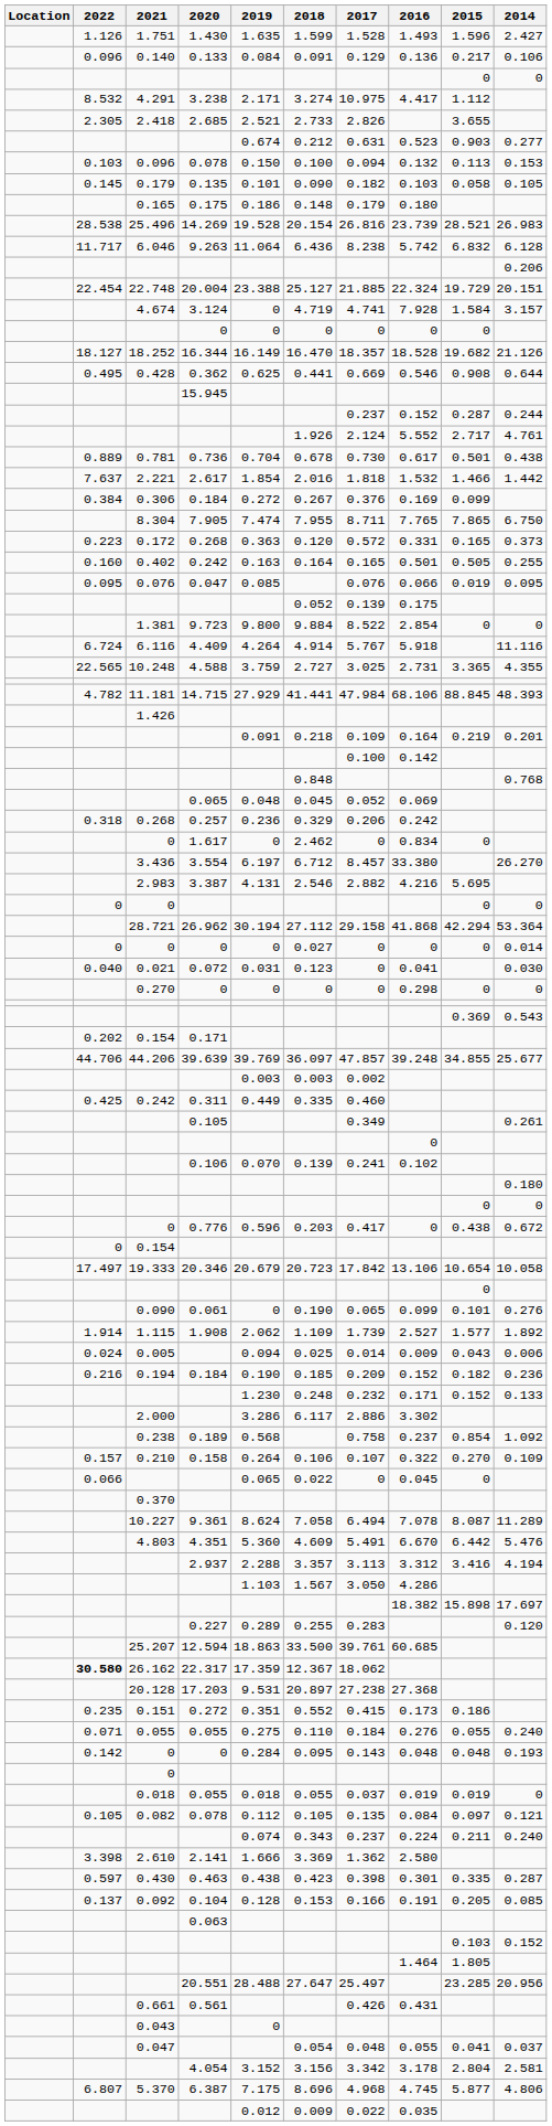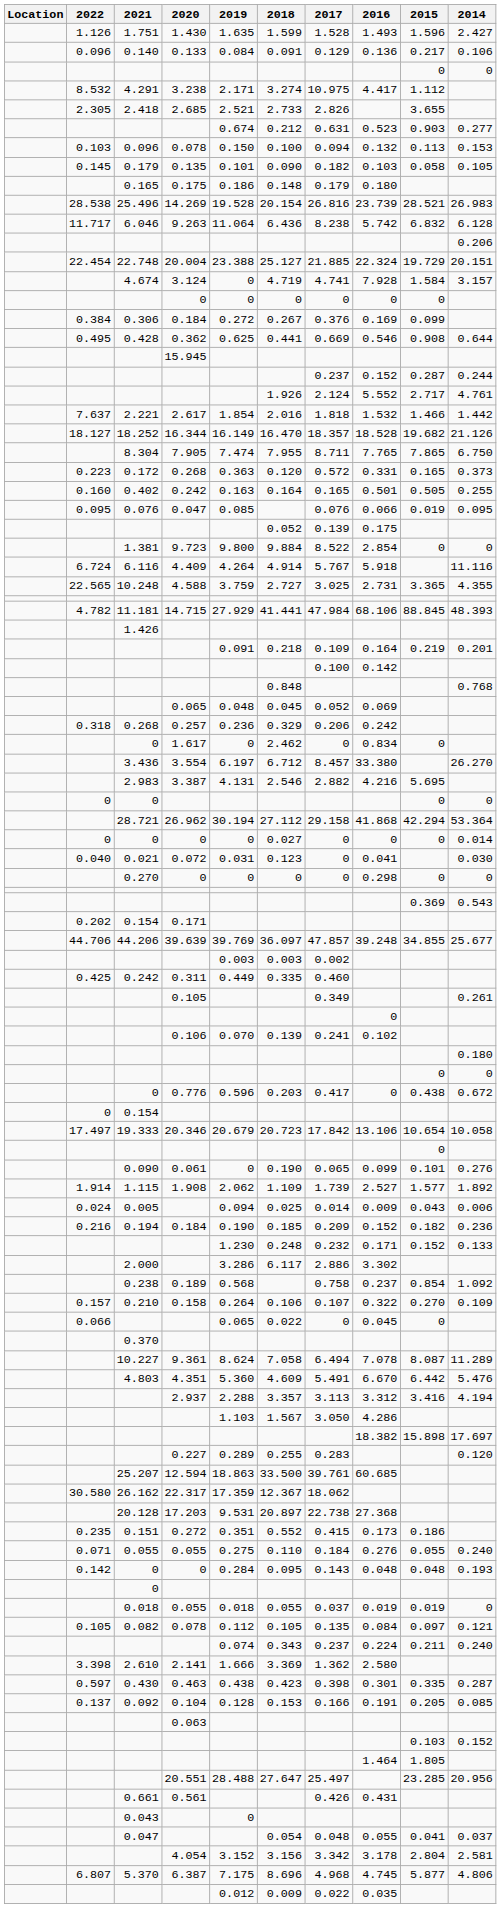 <table class="wikitable sortable mw-datatable sticky-table-row1 sticky-table-col1 sort-under static-row-numbers" style=text-align:right;>
 <tr>
 <th>Location</th>
 <th>2022</th>
 <th>2021</th>
 <th>2020</th>
 <th>2019</th>
 <th>2018</th>
 <th>2017</th>
 <th>2016</th>
 <th>2015</th>
 <th>2014</th>
 </tr>
 <tr>
 <td></td>
 <td>1.126</td>
 <td>1.751</td>
 <td>1.430</td>
 <td>1.635</td>
 <td>1.599</td>
 <td>1.528</td>
 <td>1.493</td>
 <td>1.596</td>
 <td>2.427</td>
 </tr>
 <tr>
 <td></td>
 <td>0.096</td>
 <td>0.140</td>
 <td>0.133</td>
 <td>0.084</td>
 <td>0.091</td>
 <td>0.129</td>
 <td>0.136</td>
 <td>0.217</td>
 <td>0.106</td>
 </tr>
 <tr>
 <td></td>
 <td></td>
 <td></td>
 <td></td>
 <td></td>
 <td></td>
 <td></td>
 <td></td>
 <td>0</td>
 <td>0</td>
 </tr>
 <tr>
 <td></td>
 <td>8.532</td>
 <td>4.291</td>
 <td>3.238</td>
 <td>2.171</td>
 <td>3.274</td>
 <td>10.975</td>
 <td>4.417</td>
 <td>1.112</td>
 <td></td>
 </tr>
 <tr>
 <td></td>
 <td>2.305</td>
 <td>2.418</td>
 <td>2.685</td>
 <td>2.521</td>
 <td>2.733</td>
 <td>2.826</td>
 <td></td>
 <td>3.655</td>
 <td></td>
 </tr>
 <tr>
 <td></td>
 <td></td>
 <td></td>
 <td></td>
 <td>0.674</td>
 <td>0.212</td>
 <td>0.631</td>
 <td>0.523</td>
 <td>0.903</td>
 <td>0.277</td>
 </tr>
 <tr>
 <td></td>
 <td>0.103</td>
 <td>0.096</td>
 <td>0.078</td>
 <td>0.150</td>
 <td>0.100</td>
 <td>0.094</td>
 <td>0.132</td>
 <td>0.113</td>
 <td>0.153</td>
 </tr>
 <tr>
 <td></td>
 <td>0.145</td>
 <td>0.179</td>
 <td>0.135</td>
 <td>0.101</td>
 <td>0.090</td>
 <td>0.182</td>
 <td>0.103</td>
 <td>0.058</td>
 <td>0.105</td>
 </tr>
 <tr>
 <td></td>
 <td></td>
 <td>0.165</td>
 <td>0.175</td>
 <td>0.186</td>
 <td>0.148</td>
 <td>0.179</td>
 <td>0.180</td>
 <td></td>
 <td></td>
 </tr>
 <tr>
 <td></td>
 <td>28.538</td>
 <td>25.496</td>
 <td>14.269</td>
 <td>19.528</td>
 <td>20.154</td>
 <td>26.816</td>
 <td>23.739</td>
 <td>28.521</td>
 <td>26.983</td>
 </tr>
 <tr>
 <td></td>
 <td>11.717</td>
 <td>6.046</td>
 <td>9.263</td>
 <td>11.064</td>
 <td>6.436</td>
 <td>8.238</td>
 <td>5.742</td>
 <td>6.832</td>
 <td>6.128</td>
 </tr>
 <tr>
 <td></td>
 <td></td>
 <td></td>
 <td></td>
 <td></td>
 <td></td>
 <td></td>
 <td></td>
 <td></td>
 <td>0.206</td>
 </tr>
 <tr>
 <td></td>
 <td>22.454</td>
 <td>22.748</td>
 <td>20.004</td>
 <td>23.388</td>
 <td>25.127</td>
 <td>21.885</td>
 <td>22.324</td>
 <td>19.729</td>
 <td>20.151</td>
 </tr>
 <tr>
 <td></td>
 <td></td>
 <td>4.674</td>
 <td>3.124</td>
 <td>0</td>
 <td>4.719</td>
 <td>4.741</td>
 <td>7.928</td>
 <td>1.584</td>
 <td>3.157</td>
 </tr>
 <tr>
 <td></td>
 <td></td>
 <td></td>
 <td>0</td>
 <td>0</td>
 <td>0</td>
 <td>0</td>
 <td>0</td>
 <td>0</td>
 <td></td>
 </tr>
 <tr>
 <td></td>
-<td>18.127</td>
-<td>18.252</td>
-<td>16.344</td>
-<td>16.149</td>
-<td>16.470</td>
-<td>18.357</td>
-<td>18.528</td>
-<td>19.682</td>
-<td>21.126</td>
+<td>0.384</td>
+<td>0.306</td>
+<td>0.184</td>
+<td>0.272</td>
+<td>0.267</td>
+<td>0.376</td>
+<td>0.169</td>
+<td>0.099</td>
+<td></td>
 </tr>
 <tr>
 <td></td>
 <td>0.495</td>
 <td>0.428</td>
 <td>0.362</td>
 <td>0.625</td>
 <td>0.441</td>
 <td>0.669</td>
 <td>0.546</td>
 <td>0.908</td>
 <td>0.644</td>
 </tr>
 <tr>
 <td></td>
 <td></td>
 <td></td>
 <td>15.945</td>
 <td></td>
 <td></td>
 <td></td>
 <td></td>
 <td></td>
 <td></td>
 </tr>
 <tr>
 <td></td>
 <td></td>
 <td></td>
 <td></td>
 <td></td>
 <td></td>
 <td>0.237</td>
 <td>0.152</td>
 <td>0.287</td>
 <td>0.244</td>
 </tr>
 <tr>
 <td></td>
 <td></td>
 <td></td>
 <td></td>
 <td></td>
 <td>1.926</td>
 <td>2.124</td>
 <td>5.552</td>
 <td>2.717</td>
 <td>4.761</td>
 </tr>
 <tr>
 <td></td>
-<td>0.889</td>
-<td>0.781</td>
-<td>0.736</td>
-<td>0.704</td>
-<td>0.678</td>
-<td>0.730</td>
-<td>0.617</td>
-<td>0.501</td>
-<td>0.438</td>
-</tr>
-<tr>
-<td></td>
 <td>7.637</td>
 <td>2.221</td>
 <td>2.617</td>
 <td>1.854</td>
 <td>2.016</td>
 <td>1.818</td>
 <td>1.532</td>
 <td>1.466</td>
 <td>1.442</td>
 </tr>
 <tr>
 <td></td>
-<td>0.384</td>
-<td>0.306</td>
-<td>0.184</td>
-<td>0.272</td>
-<td>0.267</td>
-<td>0.376</td>
-<td>0.169</td>
-<td>0.099</td>
-<td></td>
+<td>18.127</td>
+<td>18.252</td>
+<td>16.344</td>
+<td>16.149</td>
+<td>16.470</td>
+<td>18.357</td>
+<td>18.528</td>
+<td>19.682</td>
+<td>21.126</td>
 </tr>
 <tr>
 <td></td>
 <td></td>
 <td>8.304</td>
 <td>7.905</td>
 <td>7.474</td>
 <td>7.955</td>
 <td>8.711</td>
 <td>7.765</td>
 <td>7.865</td>
 <td>6.750</td>
 </tr>
 <tr>
 <td></td>
 <td>0.223</td>
 <td>0.172</td>
 <td>0.268</td>
 <td>0.363</td>
 <td>0.120</td>
 <td>0.572</td>
 <td>0.331</td>
 <td>0.165</td>
 <td>0.373</td>
 </tr>
 <tr>
 <td></td>
 <td>0.160</td>
 <td>0.402</td>
 <td>0.242</td>
 <td>0.163</td>
 <td>0.164</td>
 <td>0.165</td>
 <td>0.501</td>
 <td>0.505</td>
 <td>0.255</td>
 </tr>
 <tr>
 <td></td>
 <td>0.095</td>
 <td>0.076</td>
 <td>0.047</td>
 <td>0.085</td>
 <td></td>
 <td>0.076</td>
 <td>0.066</td>
 <td>0.019</td>
 <td>0.095</td>
 </tr>
 <tr>
 <td></td>
 <td></td>
 <td></td>
 <td></td>
 <td></td>
 <td>0.052</td>
 <td>0.139</td>
 <td>0.175</td>
 <td></td>
 <td></td>
 </tr>
 <tr>
 <td></td>
 <td></td>
 <td>1.381</td>
 <td>9.723</td>
 <td>9.800</td>
 <td>9.884</td>
 <td>8.522</td>
 <td>2.854</td>
 <td>0</td>
 <td>0</td>
 </tr>
 <tr>
 <td></td>
 <td>6.724</td>
 <td>6.116</td>
 <td>4.409</td>
 <td>4.264</td>
 <td>4.914</td>
 <td>5.767</td>
 <td>5.918</td>
 <td></td>
 <td>11.116</td>
 </tr>
 <tr>
 <td></td>
 <td>22.565</td>
 <td>10.248</td>
 <td>4.588</td>
 <td>3.759</td>
 <td>2.727</td>
 <td>3.025</td>
 <td>2.731</td>
 <td>3.365</td>
 <td>4.355</td>
 </tr>
 <tr>
 <td></td>
 <td></td>
 <td></td>
 <td></td>
 <td></td>
 <td></td>
 <td></td>
 <td></td>
 <td></td>
 <td></td>
 </tr>
 <tr>
 <td></td>
 <td>4.782</td>
 <td>11.181</td>
 <td>14.715</td>
 <td>27.929</td>
 <td>41.441</td>
 <td>47.984</td>
 <td>68.106</td>
 <td>88.845</td>
 <td>48.393</td>
 </tr>
 <tr>
 <td></td>
 <td></td>
 <td>1.426</td>
 <td></td>
 <td></td>
 <td></td>
 <td></td>
 <td></td>
 <td></td>
 <td></td>
 </tr>
 <tr>
 <td></td>
 <td></td>
 <td></td>
 <td></td>
 <td>0.091</td>
 <td>0.218</td>
 <td>0.109</td>
 <td>0.164</td>
 <td>0.219</td>
 <td>0.201</td>
 </tr>
 <tr>
 <td></td>
 <td></td>
 <td></td>
 <td></td>
 <td></td>
 <td></td>
 <td>0.100</td>
 <td>0.142</td>
 <td></td>
 <td></td>
 </tr>
 <tr>
 <td></td>
 <td></td>
 <td></td>
 <td></td>
 <td></td>
 <td>0.848</td>
 <td></td>
 <td></td>
 <td></td>
 <td>0.768</td>
 </tr>
 <tr>
 <td></td>
 <td></td>
 <td></td>
 <td>0.065</td>
 <td>0.048</td>
 <td>0.045</td>
 <td>0.052</td>
 <td>0.069</td>
 <td></td>
 <td></td>
 </tr>
 <tr>
 <td></td>
 <td>0.318</td>
 <td>0.268</td>
 <td>0.257</td>
 <td>0.236</td>
 <td>0.329</td>
 <td>0.206</td>
 <td>0.242</td>
 <td></td>
 <td></td>
 </tr>
 <tr>
 <td></td>
 <td></td>
 <td>0</td>
 <td>1.617</td>
 <td>0</td>
 <td>2.462</td>
 <td>0</td>
 <td>0.834</td>
 <td>0</td>
 <td></td>
 </tr>
 <tr>
 <td></td>
 <td></td>
 <td>3.436</td>
 <td>3.554</td>
 <td>6.197</td>
 <td>6.712</td>
 <td>8.457</td>
 <td>33.380</td>
 <td></td>
 <td>26.270</td>
 </tr>
 <tr>
 <td></td>
 <td></td>
 <td>2.983</td>
 <td>3.387</td>
 <td>4.131</td>
 <td>2.546</td>
 <td>2.882</td>
 <td>4.216</td>
 <td>5.695</td>
 <td></td>
 </tr>
 <tr>
 <td></td>
 <td>0</td>
 <td>0</td>
 <td></td>
 <td></td>
 <td></td>
 <td></td>
 <td></td>
 <td>0</td>
 <td>0</td>
 </tr>
 <tr>
 <td></td>
 <td></td>
 <td>28.721</td>
 <td>26.962</td>
 <td>30.194</td>
 <td>27.112</td>
 <td>29.158</td>
 <td>41.868</td>
 <td>42.294</td>
 <td>53.364</td>
 </tr>
 <tr>
 <td></td>
 <td>0</td>
 <td>0</td>
 <td>0</td>
 <td>0</td>
 <td>0.027</td>
 <td>0</td>
 <td>0</td>
 <td>0</td>
 <td>0.014</td>
 </tr>
 <tr>
 <td></td>
 <td>0.040</td>
 <td>0.021</td>
 <td>0.072</td>
 <td>0.031</td>
 <td>0.123</td>
 <td>0</td>
 <td>0.041</td>
 <td></td>
 <td>0.030</td>
 </tr>
 <tr>
 <td></td>
 <td></td>
 <td>0.270</td>
 <td>0</td>
 <td>0</td>
 <td>0</td>
 <td>0</td>
 <td>0.298</td>
 <td>0</td>
 <td>0</td>
 </tr>
 <tr>
 <td></td>
 <td></td>
 <td></td>
 <td></td>
 <td></td>
 <td></td>
 <td></td>
 <td></td>
 <td></td>
 <td></td>
 </tr>
 <tr>
 <td></td>
 <td></td>
 <td></td>
 <td></td>
 <td></td>
 <td></td>
 <td></td>
 <td></td>
 <td>0.369</td>
 <td>0.543</td>
 </tr>
 <tr>
 <td></td>
 <td>0.202</td>
 <td>0.154</td>
 <td>0.171</td>
 <td></td>
 <td></td>
 <td></td>
 <td></td>
 <td></td>
 <td></td>
 </tr>
 <tr>
 <td></td>
 <td>44.706</td>
 <td>44.206</td>
 <td>39.639</td>
 <td>39.769</td>
 <td>36.097</td>
 <td>47.857</td>
 <td>39.248</td>
 <td>34.855</td>
 <td>25.677</td>
 </tr>
 <tr>
 <td></td>
 <td></td>
 <td></td>
 <td></td>
 <td>0.003</td>
 <td>0.003</td>
 <td>0.002</td>
 <td></td>
 <td></td>
 <td></td>
 </tr>
 <tr>
 <td></td>
 <td>0.425</td>
 <td>0.242</td>
 <td>0.311</td>
 <td>0.449</td>
 <td>0.335</td>
 <td>0.460</td>
 <td></td>
 <td></td>
 <td></td>
 </tr>
 <tr>
 <td></td>
 <td></td>
 <td></td>
 <td>0.105</td>
 <td></td>
 <td></td>
 <td>0.349</td>
 <td></td>
 <td></td>
 <td>0.261</td>
 </tr>
 <tr>
 <td></td>
 <td></td>
 <td></td>
 <td></td>
 <td></td>
 <td></td>
 <td></td>
 <td>0</td>
 <td></td>
 <td></td>
 </tr>
 <tr>
 <td></td>
 <td></td>
 <td></td>
 <td>0.106</td>
 <td>0.070</td>
 <td>0.139</td>
 <td>0.241</td>
 <td>0.102</td>
 <td></td>
 <td></td>
 </tr>
 <tr>
 <td></td>
 <td></td>
 <td></td>
 <td></td>
 <td></td>
 <td></td>
 <td></td>
 <td></td>
 <td></td>
 <td>0.180</td>
 </tr>
 <tr>
 <td></td>
 <td></td>
 <td></td>
 <td></td>
 <td></td>
 <td></td>
 <td></td>
 <td></td>
 <td>0</td>
 <td>0</td>
 </tr>
 <tr>
 <td></td>
 <td></td>
 <td>0</td>
 <td>0.776</td>
 <td>0.596</td>
 <td>0.203</td>
 <td>0.417</td>
 <td>0</td>
 <td>0.438</td>
 <td>0.672</td>
 </tr>
 <tr>
 <td></td>
 <td>0</td>
 <td>0.154</td>
 <td></td>
 <td></td>
 <td></td>
 <td></td>
 <td></td>
 <td></td>
 <td></td>
 </tr>
 <tr>
 <td></td>
 <td>17.497</td>
 <td>19.333</td>
 <td>20.346</td>
 <td>20.679</td>
 <td>20.723</td>
 <td>17.842</td>
 <td>13.106</td>
 <td>10.654</td>
 <td>10.058</td>
 </tr>
 <tr>
 <td></td>
 <td></td>
 <td></td>
 <td></td>
 <td></td>
 <td></td>
 <td></td>
 <td></td>
 <td>0</td>
 <td></td>
 </tr>
 <tr>
 <td></td>
 <td></td>
 <td>0.090</td>
 <td>0.061</td>
 <td>0</td>
 <td>0.190</td>
 <td>0.065</td>
 <td>0.099</td>
 <td>0.101</td>
 <td>0.276</td>
 </tr>
 <tr>
 <td></td>
 <td>1.914</td>
 <td>1.115</td>
 <td>1.908</td>
 <td>2.062</td>
 <td>1.109</td>
 <td>1.739</td>
 <td>2.527</td>
 <td>1.577</td>
 <td>1.892</td>
 </tr>
 <tr>
 <td></td>
 <td>0.024</td>
 <td>0.005</td>
 <td></td>
 <td>0.094</td>
 <td>0.025</td>
 <td>0.014</td>
 <td>0.009</td>
 <td>0.043</td>
 <td>0.006</td>
 </tr>
 <tr>
 <td></td>
 <td>0.216</td>
 <td>0.194</td>
 <td>0.184</td>
 <td>0.190</td>
 <td>0.185</td>
 <td>0.209</td>
 <td>0.152</td>
 <td>0.182</td>
 <td>0.236</td>
 </tr>
 <tr>
 <td></td>
 <td></td>
 <td></td>
 <td></td>
 <td>1.230</td>
 <td>0.248</td>
 <td>0.232</td>
 <td>0.171</td>
 <td>0.152</td>
 <td>0.133</td>
 </tr>
 <tr>
 <td></td>
 <td></td>
 <td>2.000</td>
 <td></td>
 <td>3.286</td>
 <td>6.117</td>
 <td>2.886</td>
 <td>3.302</td>
 <td></td>
 <td></td>
 </tr>
 <tr>
 <td></td>
 <td></td>
 <td>0.238</td>
 <td>0.189</td>
 <td>0.568</td>
 <td></td>
 <td>0.758</td>
 <td>0.237</td>
 <td>0.854</td>
 <td>1.092</td>
 </tr>
 <tr>
 <td></td>
 <td>0.157</td>
 <td>0.210</td>
 <td>0.158</td>
 <td>0.264</td>
 <td>0.106</td>
 <td>0.107</td>
 <td>0.322</td>
 <td>0.270</td>
 <td>0.109</td>
 </tr>
 <tr>
 <td></td>
 <td>0.066</td>
 <td></td>
 <td></td>
 <td>0.065</td>
 <td>0.022</td>
 <td>0</td>
 <td>0.045</td>
 <td>0</td>
 <td></td>
 </tr>
 <tr>
 <td></td>
 <td></td>
 <td>0.370</td>
 <td></td>
 <td></td>
 <td></td>
 <td></td>
 <td></td>
 <td></td>
 <td></td>
 </tr>
 <tr>
 <td></td>
 <td></td>
 <td>10.227</td>
 <td>9.361</td>
 <td>8.624</td>
 <td>7.058</td>
 <td>6.494</td>
 <td>7.078</td>
 <td>8.087</td>
 <td>11.289</td>
 </tr>
 <tr>
 <td></td>
 <td></td>
 <td>4.803</td>
 <td>4.351</td>
 <td>5.360</td>
 <td>4.609</td>
 <td>5.491</td>
 <td>6.670</td>
 <td>6.442</td>
 <td>5.476</td>
 </tr>
 <tr>
 <td></td>
 <td></td>
 <td></td>
 <td>2.937</td>
 <td>2.288</td>
 <td>3.357</td>
 <td>3.113</td>
 <td>3.312</td>
 <td>3.416</td>
 <td>4.194</td>
 </tr>
 <tr>
 <td></td>
 <td></td>
 <td></td>
 <td></td>
 <td>1.103</td>
 <td>1.567</td>
 <td>3.050</td>
 <td>4.286</td>
 <td></td>
 <td></td>
 </tr>
 <tr>
 <td></td>
 <td></td>
 <td></td>
 <td></td>
 <td></td>
 <td></td>
 <td></td>
 <td>18.382</td>
 <td>15.898</td>
 <td>17.697</td>
 </tr>
 <tr>
 <td></td>
 <td></td>
 <td></td>
 <td>0.227</td>
 <td>0.289</td>
 <td>0.255</td>
 <td>0.283</td>
 <td></td>
 <td></td>
 <td>0.120</td>
 </tr>
 <tr>
 <td></td>
 <td></td>
 <td>25.207</td>
 <td>12.594</td>
 <td>18.863</td>
 <td>33.500</td>
 <td>39.761</td>
 <td>60.685</td>
 <td></td>
 <td></td>
 </tr>
 <tr>
 <td></td>
-<td><strong>30.580</strong></td>
+<td>30.580</td>
 <td>26.162</td>
 <td>22.317</td>
 <td>17.359</td>
 <td>12.367</td>
 <td>18.062</td>
 <td></td>
 <td></td>
 <td></td>
 </tr>
 <tr>
 <td></td>
 <td></td>
 <td>20.128</td>
 <td>17.203</td>
 <td>9.531</td>
 <td>20.897</td>
-<td>27.238</td>
+<td>22.738</td>
 <td>27.368</td>
 <td></td>
 <td></td>
 </tr>
 <tr>
 <td></td>
 <td>0.235</td>
 <td>0.151</td>
 <td>0.272</td>
 <td>0.351</td>
 <td>0.552</td>
 <td>0.415</td>
 <td>0.173</td>
 <td>0.186</td>
 <td></td>
 </tr>
 <tr>
 <td></td>
 <td>0.071</td>
 <td>0.055</td>
 <td>0.055</td>
 <td>0.275</td>
 <td>0.110</td>
 <td>0.184</td>
 <td>0.276</td>
 <td>0.055</td>
 <td>0.240</td>
 </tr>
 <tr>
 <td></td>
 <td>0.142</td>
 <td>0</td>
 <td>0</td>
 <td>0.284</td>
 <td>0.095</td>
 <td>0.143</td>
 <td>0.048</td>
 <td>0.048</td>
 <td>0.193</td>
 </tr>
 <tr>
 <td></td>
 <td></td>
 <td>0</td>
 <td></td>
 <td></td>
 <td></td>
 <td></td>
 <td></td>
 <td></td>
 <td></td>
 </tr>
 <tr>
 <td></td>
 <td></td>
 <td>0.018</td>
 <td>0.055</td>
 <td>0.018</td>
 <td>0.055</td>
 <td>0.037</td>
 <td>0.019</td>
 <td>0.019</td>
 <td>0</td>
 </tr>
 <tr>
 <td></td>
 <td>0.105</td>
 <td>0.082</td>
 <td>0.078</td>
 <td>0.112</td>
 <td>0.105</td>
 <td>0.135</td>
 <td>0.084</td>
 <td>0.097</td>
 <td>0.121</td>
 </tr>
 <tr>
 <td></td>
 <td></td>
 <td></td>
 <td></td>
 <td>0.074</td>
 <td>0.343</td>
 <td>0.237</td>
 <td>0.224</td>
 <td>0.211</td>
 <td>0.240</td>
 </tr>
 <tr>
 <td></td>
 <td>3.398</td>
 <td>2.610</td>
 <td>2.141</td>
 <td>1.666</td>
 <td>3.369</td>
 <td>1.362</td>
 <td>2.580</td>
 <td></td>
 <td></td>
 </tr>
 <tr>
 <td></td>
 <td>0.597</td>
 <td>0.430</td>
 <td>0.463</td>
 <td>0.438</td>
 <td>0.423</td>
 <td>0.398</td>
 <td>0.301</td>
 <td>0.335</td>
 <td>0.287</td>
 </tr>
 <tr>
 <td></td>
 <td>0.137</td>
 <td>0.092</td>
 <td>0.104</td>
 <td>0.128</td>
 <td>0.153</td>
 <td>0.166</td>
 <td>0.191</td>
 <td>0.205</td>
 <td>0.085</td>
 </tr>
 <tr>
 <td></td>
 <td></td>
 <td></td>
 <td>0.063</td>
 <td></td>
 <td></td>
 <td></td>
 <td></td>
 <td></td>
 <td></td>
 </tr>
 <tr>
 <td></td>
 <td></td>
 <td></td>
 <td></td>
 <td></td>
 <td></td>
 <td></td>
 <td></td>
 <td>0.103</td>
 <td>0.152</td>
 </tr>
 <tr>
 <td></td>
 <td></td>
 <td></td>
 <td></td>
 <td></td>
 <td></td>
 <td></td>
 <td>1.464</td>
 <td>1.805</td>
 <td></td>
 </tr>
 <tr>
 <td></td>
 <td></td>
 <td></td>
 <td>20.551</td>
 <td>28.488</td>
 <td>27.647</td>
 <td>25.497</td>
 <td></td>
 <td>23.285</td>
 <td>20.956</td>
 </tr>
 <tr>
 <td></td>
 <td></td>
 <td>0.661</td>
 <td>0.561</td>
 <td></td>
 <td></td>
 <td>0.426</td>
 <td>0.431</td>
 <td></td>
 <td></td>
 </tr>
 <tr>
 <td></td>
 <td></td>
 <td>0.043</td>
 <td></td>
 <td>0</td>
 <td></td>
 <td></td>
 <td></td>
 <td></td>
 <td></td>
 </tr>
 <tr>
 <td></td>
 <td></td>
 <td>0.047</td>
 <td></td>
 <td></td>
 <td>0.054</td>
 <td>0.048</td>
 <td>0.055</td>
 <td>0.041</td>
 <td>0.037</td>
 </tr>
 <tr>
 <td></td>
 <td></td>
 <td></td>
 <td>4.054</td>
 <td>3.152</td>
 <td>3.156</td>
 <td>3.342</td>
 <td>3.178</td>
 <td>2.804</td>
 <td>2.581</td>
 </tr>
 <tr>
 <td></td>
 <td>6.807</td>
 <td>5.370</td>
 <td>6.387</td>
 <td>7.175</td>
 <td>8.696</td>
 <td>4.968</td>
 <td>4.745</td>
 <td>5.877</td>
 <td>4.806</td>
 </tr>
 <tr>
 <td></td>
 <td></td>
 <td></td>
 <td></td>
 <td>0.012</td>
 <td>0.009</td>
 <td>0.022</td>
 <td>0.035</td>
 <td></td>
 <td></td>
 </tr>
 </table>
